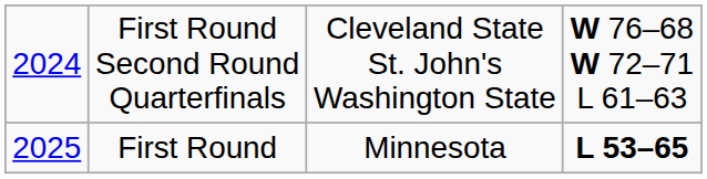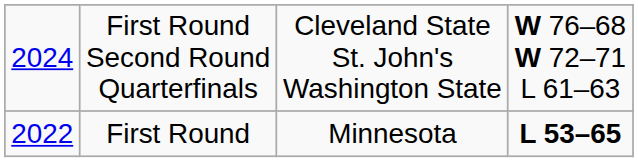 <table class="wikitable" style="text-align:center;">
 <tr align="center">
 <td><a href='#'>2024</a></td>
 <td>First Round<br>Second Round<br>Quarterfinals</td>
 <td>Cleveland State<br>St. John's<br>Washington State</td>
 <td><strong>W</strong> 76–68<br><strong>W</strong> 72–71<br>L 61–63</td>
 </tr>
 <tr>
-<td><a href='#'>2025</a></td>
+<td><a href='#'>2022</a></td>
 <td>First Round</td>
 <td>Minnesota</td>
 <td><strong>L 53–65</strong></td>
 </tr>
 </table>
